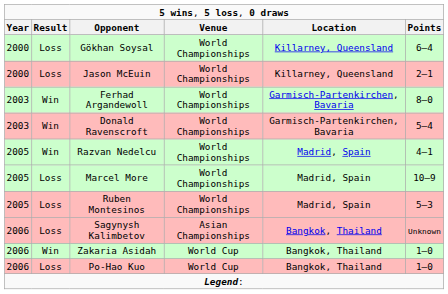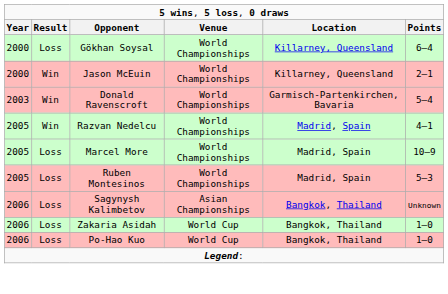 <table class="wikitable">
 <tr align="center">
 <td colspan=6><strong>5 wins</strong>, <strong>5 loss</strong>, <strong>0 draws</strong></td>
 </tr>
 <tr align="center" bgcolor="#dddddd">
 <th>Year</th>
 <th>Result</th>
 <th>Opponent</th>
 <th>Venue</th>
 <th>Location</th>
 <th>Points</th>
 </tr>
 <tr align="center" bgcolor="CCFFCC">
 <td>2000</td>
 <td>Loss</td>
 <td> Gökhan Soysal</td>
 <td>World Championships</td>
 <td><a href='#'>Killarney, Queensland</a></td>
 <td>6–4</td>
 </tr>
 <tr align="center" bgcolor="FFBBBB">
 <td>2000</td>
-<td>Loss</td>
+<td>Win</td>
 <td> Jason McEuin</td>
 <td>World Championships</td>
 <td>Killarney, Queensland</td>
 <td>2–1</td>
-</tr>
-<tr align="center" bgcolor="CCFFCC">
-<td>2003</td>
-<td>Win</td>
-<td> Ferhad Argandewoll</td>
-<td>World Championships</td>
-<td><a href='#'>Garmisch-Partenkirchen</a>, <a href='#'>Bavaria</a></td>
-<td>8–0</td>
 </tr>
 <tr align="center" bgcolor="FFBBBB">
 <td>2003</td>
 <td>Win</td>
 <td> Donald Ravenscroft</td>
 <td>World Championships</td>
 <td>Garmisch-Partenkirchen, Bavaria</td>
 <td>5–4</td>
 </tr>
 <tr align="center" bgcolor="CCFFCC">
 <td>2005</td>
 <td>Win</td>
 <td> Razvan Nedelcu</td>
 <td>World Championships</td>
 <td><a href='#'>Madrid</a>, <a href='#'>Spain</a></td>
 <td>4–1</td>
 </tr>
 <tr align="center" bgcolor="CCFFCC">
 <td>2005</td>
 <td>Loss</td>
 <td> Marcel More</td>
 <td>World Championships</td>
 <td>Madrid, Spain</td>
 <td>10–9</td>
 </tr>
 <tr align="center" bgcolor="FFBBBB">
 <td>2005</td>
 <td>Loss</td>
 <td> Ruben Montesinos</td>
 <td>World Championships</td>
 <td>Madrid, Spain</td>
 <td>5–3</td>
 </tr>
 <tr align="center" bgcolor="FFBBBB">
 <td>2006</td>
 <td>Loss</td>
 <td> Sagynysh Kalimbetov</td>
 <td>Asian Championships</td>
 <td><a href='#'>Bangkok</a>, <a href='#'>Thailand</a></td>
 <td><small>Unknown</small></td>
 </tr>
 <tr align="center" bgcolor="CCFFCC">
 <td>2006</td>
-<td>Win</td>
+<td>Loss</td>
 <td> Zakaria Asidah</td>
 <td>World Cup</td>
 <td>Bangkok, Thailand</td>
 <td>1–0</td>
 </tr>
 <tr align="center" bgcolor="FFBBBB">
 <td>2006</td>
 <td>Loss</td>
 <td> Po-Hao Kuo</td>
 <td>World Cup</td>
 <td>Bangkok, Thailand</td>
 <td>1–0</td>
 </tr>
 <tr align="center">
 <td colspan=6><strong><em>Legend</em></strong>:    </td>
 </tr>
 </table>
